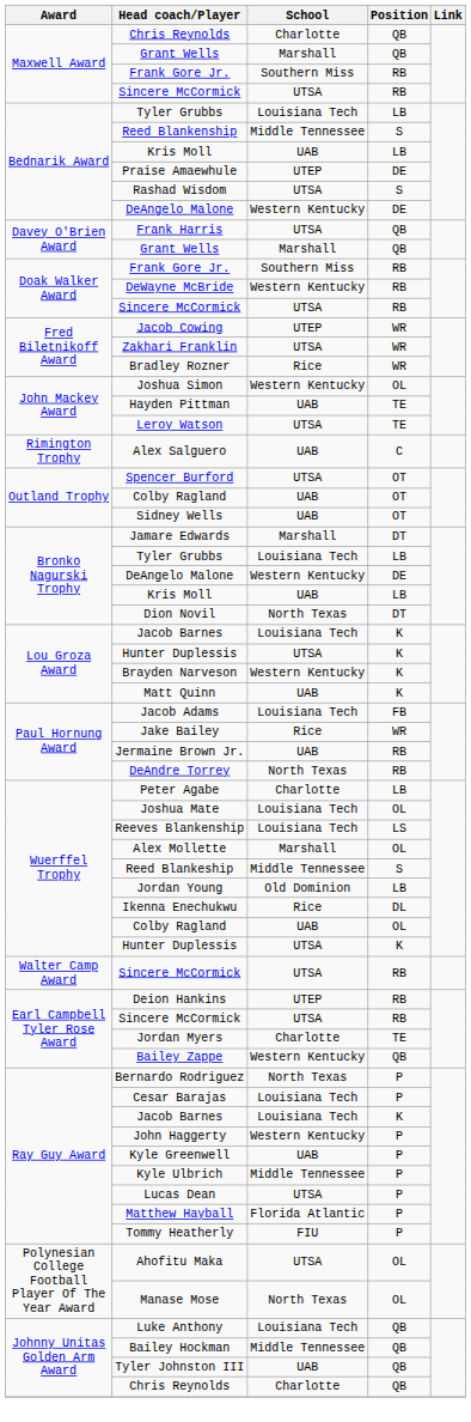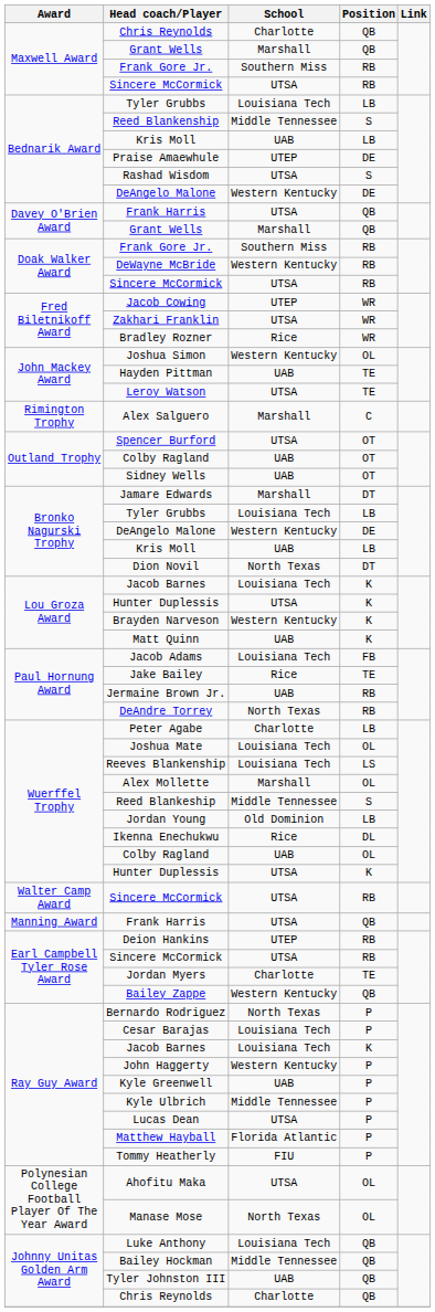 <table class="wikitable sortable" style="text-align: center;">
 <tr>
 <th style="width:110px;">Award</th>
 <th>Head coach/Player</th>
 <th>School</th>
 <th>Position</th>
 <th>Link</th>
 </tr>
 <tr>
 <td rowspan=4><a href='#'>Maxwell Award</a></td>
 <td><a href='#'>Chris Reynolds</a></td>
 <td style=>Charlotte</td>
 <td>QB</td>
 <td rowspan=4></td>
 </tr>
 <tr>
 <td><a href='#'>Grant Wells</a></td>
 <td style=>Marshall</td>
 <td>QB</td>
 </tr>
 <tr>
 <td><a href='#'>Frank Gore Jr.</a></td>
 <td style=>Southern Miss</td>
 <td>RB</td>
 </tr>
 <tr>
 <td><a href='#'>Sincere McCormick</a></td>
 <td style=>UTSA</td>
 <td>RB</td>
 </tr>
 <tr>
 <td rowspan=6><a href='#'>Bednarik Award</a></td>
 <td>Tyler Grubbs</td>
 <td style=>Louisiana Tech</td>
 <td>LB</td>
 <td rowspan=6></td>
 </tr>
 <tr>
 <td><a href='#'>Reed Blankenship</a></td>
 <td style=>Middle Tennessee</td>
 <td>S</td>
 </tr>
 <tr>
 <td>Kris Moll</td>
 <td style=>UAB</td>
 <td>LB</td>
 </tr>
 <tr>
 <td>Praise Amaewhule</td>
 <td style=>UTEP</td>
 <td>DE</td>
 </tr>
 <tr>
 <td>Rashad Wisdom</td>
 <td style=>UTSA</td>
 <td>S</td>
 </tr>
 <tr>
 <td><a href='#'>DeAngelo Malone</a></td>
 <td style=>Western Kentucky</td>
 <td>DE</td>
 </tr>
 <tr>
 <td rowspan=2><a href='#'>Davey O'Brien Award</a></td>
 <td><a href='#'>Frank Harris</a></td>
 <td style=>UTSA</td>
 <td>QB</td>
 <td rowspan=2></td>
 </tr>
 <tr>
 <td><a href='#'>Grant Wells</a></td>
 <td style=>Marshall</td>
 <td>QB</td>
 </tr>
 <tr>
 <td rowspan=3><a href='#'>Doak Walker Award</a></td>
 <td><a href='#'>Frank Gore Jr.</a></td>
 <td style=>Southern Miss</td>
 <td>RB</td>
 <td rowspan=3></td>
 </tr>
 <tr>
 <td><a href='#'>DeWayne McBride</a></td>
 <td style=>Western Kentucky</td>
 <td>RB</td>
 </tr>
 <tr>
 <td><a href='#'>Sincere McCormick</a></td>
 <td style=>UTSA</td>
 <td>RB</td>
 </tr>
 <tr>
 <td rowspan=3><a href='#'>Fred Biletnikoff Award</a></td>
 <td><a href='#'>Jacob Cowing</a></td>
 <td style=>UTEP</td>
 <td>WR</td>
 <td rowspan=3></td>
 </tr>
 <tr>
 <td><a href='#'>Zakhari Franklin</a></td>
 <td style=>UTSA</td>
 <td>WR</td>
 </tr>
 <tr>
 <td>Bradley Rozner</td>
 <td style=>Rice</td>
 <td>WR</td>
 </tr>
 <tr>
 <td rowspan=3><a href='#'>John Mackey Award</a></td>
 <td>Joshua Simon</td>
 <td style=>Western Kentucky</td>
 <td>OL</td>
 <td rowspan=3></td>
 </tr>
 <tr>
 <td>Hayden Pittman</td>
 <td style=>UAB</td>
 <td>TE</td>
 </tr>
 <tr>
 <td><a href='#'>Leroy Watson</a></td>
 <td style=>UTSA</td>
 <td>TE</td>
 </tr>
 <tr>
 <td><a href='#'>Rimington Trophy</a></td>
 <td>Alex Salguero</td>
-<td style=>UAB</td>
+<td style=>Marshall</td>
 <td>C</td>
 <td></td>
 </tr>
 <tr>
 <td rowspan=3><a href='#'>Outland Trophy</a></td>
 <td><a href='#'>Spencer Burford</a></td>
 <td style=>UTSA</td>
 <td>OT</td>
 <td rowspan=3></td>
 </tr>
 <tr>
 <td>Colby Ragland</td>
 <td style=>UAB</td>
 <td>OT</td>
 </tr>
 <tr>
 <td>Sidney Wells</td>
 <td style=>UAB</td>
 <td>OT</td>
 </tr>
 <tr>
 <td rowspan=5><a href='#'>Bronko Nagurski Trophy</a></td>
 <td>Jamare Edwards</td>
 <td style=>Marshall</td>
 <td>DT</td>
 <td rowspan=5></td>
 </tr>
 <tr>
 <td>Tyler Grubbs</td>
 <td style=>Louisiana Tech</td>
 <td>LB</td>
 </tr>
 <tr>
 <td>DeAngelo Malone</td>
 <td style=>Western Kentucky</td>
 <td>DE</td>
 </tr>
 <tr>
 <td>Kris Moll</td>
 <td style=>UAB</td>
 <td>LB</td>
 </tr>
 <tr>
 <td>Dion Novil</td>
 <td style=>North Texas</td>
 <td>DT</td>
 </tr>
 <tr>
 <td rowspan=4><a href='#'>Lou Groza Award</a></td>
 <td>Jacob Barnes</td>
 <td style=>Louisiana Tech</td>
 <td>K</td>
 <td rowspan=4></td>
 </tr>
 <tr>
 <td>Hunter Duplessis</td>
 <td style=>UTSA</td>
 <td>K</td>
 </tr>
 <tr>
 <td>Brayden Narveson</td>
 <td style=>Western Kentucky</td>
 <td>K</td>
 </tr>
 <tr>
 <td>Matt Quinn</td>
 <td style=>UAB</td>
 <td>K</td>
 </tr>
 <tr>
 <td rowspan=4><a href='#'>Paul Hornung Award</a></td>
 <td>Jacob Adams</td>
 <td style=>Louisiana Tech</td>
 <td>FB</td>
 <td rowspan=4></td>
 </tr>
 <tr>
 <td>Jake Bailey</td>
 <td style=>Rice</td>
-<td>WR</td>
+<td>TE</td>
 </tr>
 <tr>
 <td>Jermaine Brown Jr.</td>
 <td style=>UAB</td>
 <td>RB</td>
 </tr>
 <tr>
 <td><a href='#'>DeAndre Torrey</a></td>
 <td style=>North Texas</td>
 <td>RB</td>
 </tr>
 <tr>
 <td rowspan=9><a href='#'>Wuerffel Trophy</a></td>
 <td>Peter Agabe</td>
 <td style=>Charlotte</td>
 <td>LB</td>
 <td rowspan=9></td>
 </tr>
 <tr>
 <td>Joshua Mate</td>
 <td style=>Louisiana Tech</td>
 <td>OL</td>
 </tr>
 <tr>
 <td>Reeves Blankenship</td>
 <td style=>Louisiana Tech</td>
 <td>LS</td>
 </tr>
 <tr>
 <td>Alex Mollette</td>
 <td style=>Marshall</td>
 <td>OL</td>
 </tr>
 <tr>
 <td>Reed Blankeship</td>
 <td style=>Middle Tennessee</td>
 <td>S</td>
 </tr>
 <tr>
 <td>Jordan Young</td>
 <td style=>Old Dominion</td>
 <td>LB</td>
 </tr>
 <tr>
 <td>Ikenna Enechukwu</td>
 <td style=>Rice</td>
 <td>DL</td>
 </tr>
 <tr>
 <td>Colby Ragland</td>
 <td style=>UAB</td>
 <td>OL</td>
 </tr>
 <tr>
 <td>Hunter Duplessis</td>
 <td style=>UTSA</td>
 <td>K</td>
 </tr>
 <tr>
 <td><a href='#'>Walter Camp Award</a></td>
 <td><a href='#'>Sincere McCormick</a></td>
 <td style=>UTSA</td>
 <td>RB</td>
+<td></td>
+</tr>
+<tr>
+<td><a href='#'>Manning Award</a></td>
+<td>Frank Harris</td>
+<td style=>UTSA</td>
+<td>QB</td>
 <td></td>
 </tr>
 <tr>
 <td rowspan=4><a href='#'>Earl Campbell Tyler Rose Award</a></td>
 <td>Deion Hankins</td>
 <td style=>UTEP</td>
 <td>RB</td>
 <td rowspan=4></td>
 </tr>
 <tr>
 <td>Sincere McCormick</td>
 <td style=>UTSA</td>
 <td>RB</td>
 </tr>
 <tr>
 <td>Jordan Myers</td>
 <td style=>Charlotte</td>
 <td>TE</td>
 </tr>
 <tr>
 <td><a href='#'>Bailey Zappe</a></td>
 <td style=>Western Kentucky</td>
 <td>QB</td>
 </tr>
 <tr>
 <td rowspan=9><a href='#'>Ray Guy Award</a></td>
 <td>Bernardo Rodriguez</td>
 <td style=>North Texas</td>
 <td>P</td>
 <td rowspan=9></td>
 </tr>
 <tr>
 <td>Cesar Barajas</td>
 <td style=>Louisiana Tech</td>
 <td>P</td>
 </tr>
 <tr>
 <td>Jacob Barnes</td>
 <td style=>Louisiana Tech</td>
 <td>K</td>
 </tr>
 <tr>
 <td>John Haggerty</td>
 <td style=>Western Kentucky</td>
 <td>P</td>
 </tr>
 <tr>
 <td>Kyle Greenwell</td>
 <td style=>UAB</td>
 <td>P</td>
 </tr>
 <tr>
 <td>Kyle Ulbrich</td>
 <td style=>Middle Tennessee</td>
 <td>P</td>
 </tr>
 <tr>
 <td>Lucas Dean</td>
 <td style=>UTSA</td>
 <td>P</td>
 </tr>
 <tr>
 <td><a href='#'>Matthew Hayball</a></td>
 <td style=>Florida Atlantic</td>
 <td>P</td>
 </tr>
 <tr>
 <td>Tommy Heatherly</td>
 <td style=>FIU</td>
 <td>P</td>
 </tr>
 <tr>
 <td rowspan=2>Polynesian College Football Player Of The Year Award</td>
 <td>Ahofitu Maka</td>
 <td style=>UTSA</td>
 <td>OL</td>
 <td rowspan=2></td>
 </tr>
 <tr>
 <td>Manase Mose</td>
 <td style=>North Texas</td>
 <td>OL</td>
 </tr>
 <tr>
 <td rowspan=4><a href='#'>Johnny Unitas Golden Arm Award</a></td>
 <td>Luke Anthony</td>
 <td style=>Louisiana Tech</td>
 <td>QB</td>
 <td rowspan=4></td>
 </tr>
 <tr>
 <td>Bailey Hockman</td>
 <td style=>Middle Tennessee</td>
 <td>QB</td>
 </tr>
 <tr>
 <td>Tyler Johnston III</td>
 <td style=>UAB</td>
 <td>QB</td>
 </tr>
 <tr>
 <td>Chris Reynolds</td>
 <td style=>Charlotte</td>
 <td>QB</td>
 </tr>
 <tr>
 </tr>
 </table>
